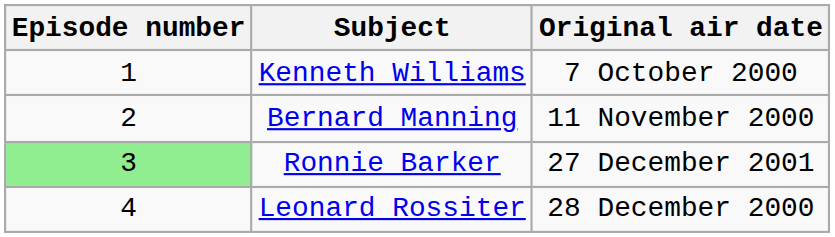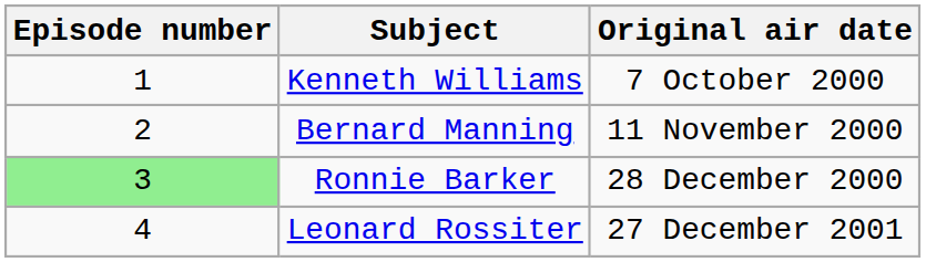 <table class="wikitable" style="text-align:center;">
 <tr>
 <th>Episode number</th>
 <th>Subject</th>
 <th>Original air date</th>
 </tr>
 <tr>
 <td>1</td>
 <td><a href='#'>Kenneth Williams</a></td>
 <td>7 October 2000</td>
 </tr>
 <tr>
 <td>2</td>
 <td><a href='#'>Bernard Manning</a></td>
 <td>11 November 2000</td>
 </tr>
 <tr>
 <td style="background: lightgreen;">3</td>
 <td><a href='#'>Ronnie Barker</a></td>
-<td>27 December 2001</td>
+<td>28 December 2000</td>
 </tr>
 <tr>
 <td>4</td>
 <td><a href='#'>Leonard Rossiter</a></td>
-<td>28 December 2000</td>
+<td>27 December 2001</td>
 </tr>
 </table>
